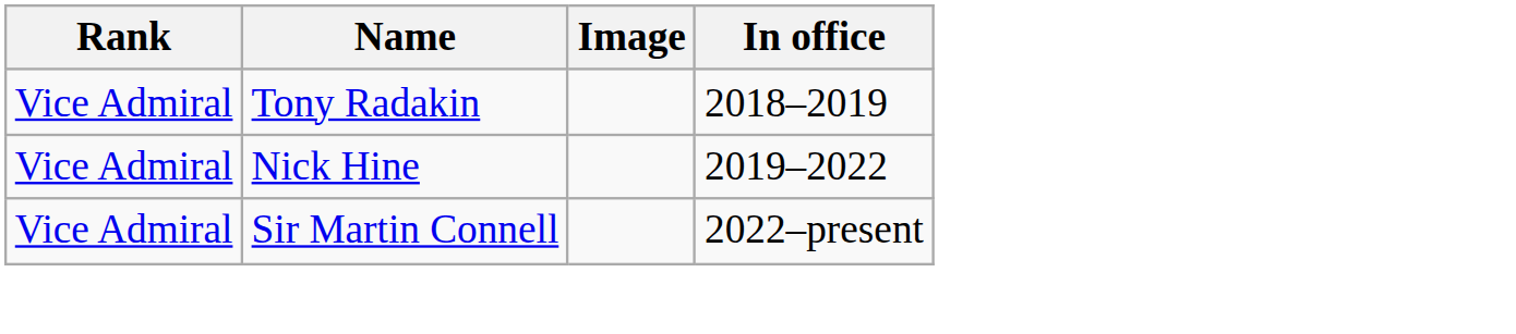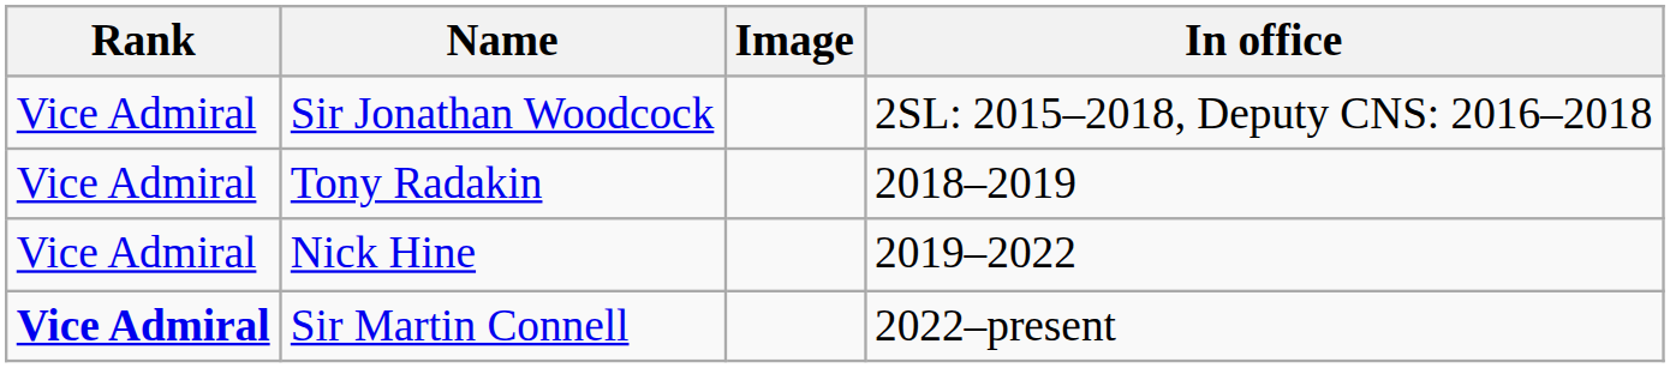 <table class="wikitable">
 <tr>
 <th>Rank</th>
 <th>Name</th>
 <th>Image</th>
 <th>In office</th>
+</tr>
+<tr>
+<td><a href='#'>Vice Admiral</a></td>
+<td><a href='#'>Sir Jonathan Woodcock</a></td>
+<td></td>
+<td>2SL: 2015–2018, Deputy CNS: 2016–2018</td>
 </tr>
 <tr>
 <td><a href='#'>Vice Admiral</a></td>
 <td><a href='#'>Tony Radakin</a></td>
 <td></td>
 <td>2018–2019</td>
 </tr>
 <tr>
 <td><a href='#'>Vice Admiral</a></td>
 <td><a href='#'>Nick Hine</a></td>
 <td></td>
 <td>2019–2022</td>
 </tr>
 <tr>
-<td><a href='#'>Vice Admiral</a></td>
+<td><strong><a href='#'>Vice Admiral</a></strong></td>
 <td><a href='#'>Sir Martin Connell</a></td>
 <td></td>
 <td>2022–present</td>
 </tr>
 </table>
